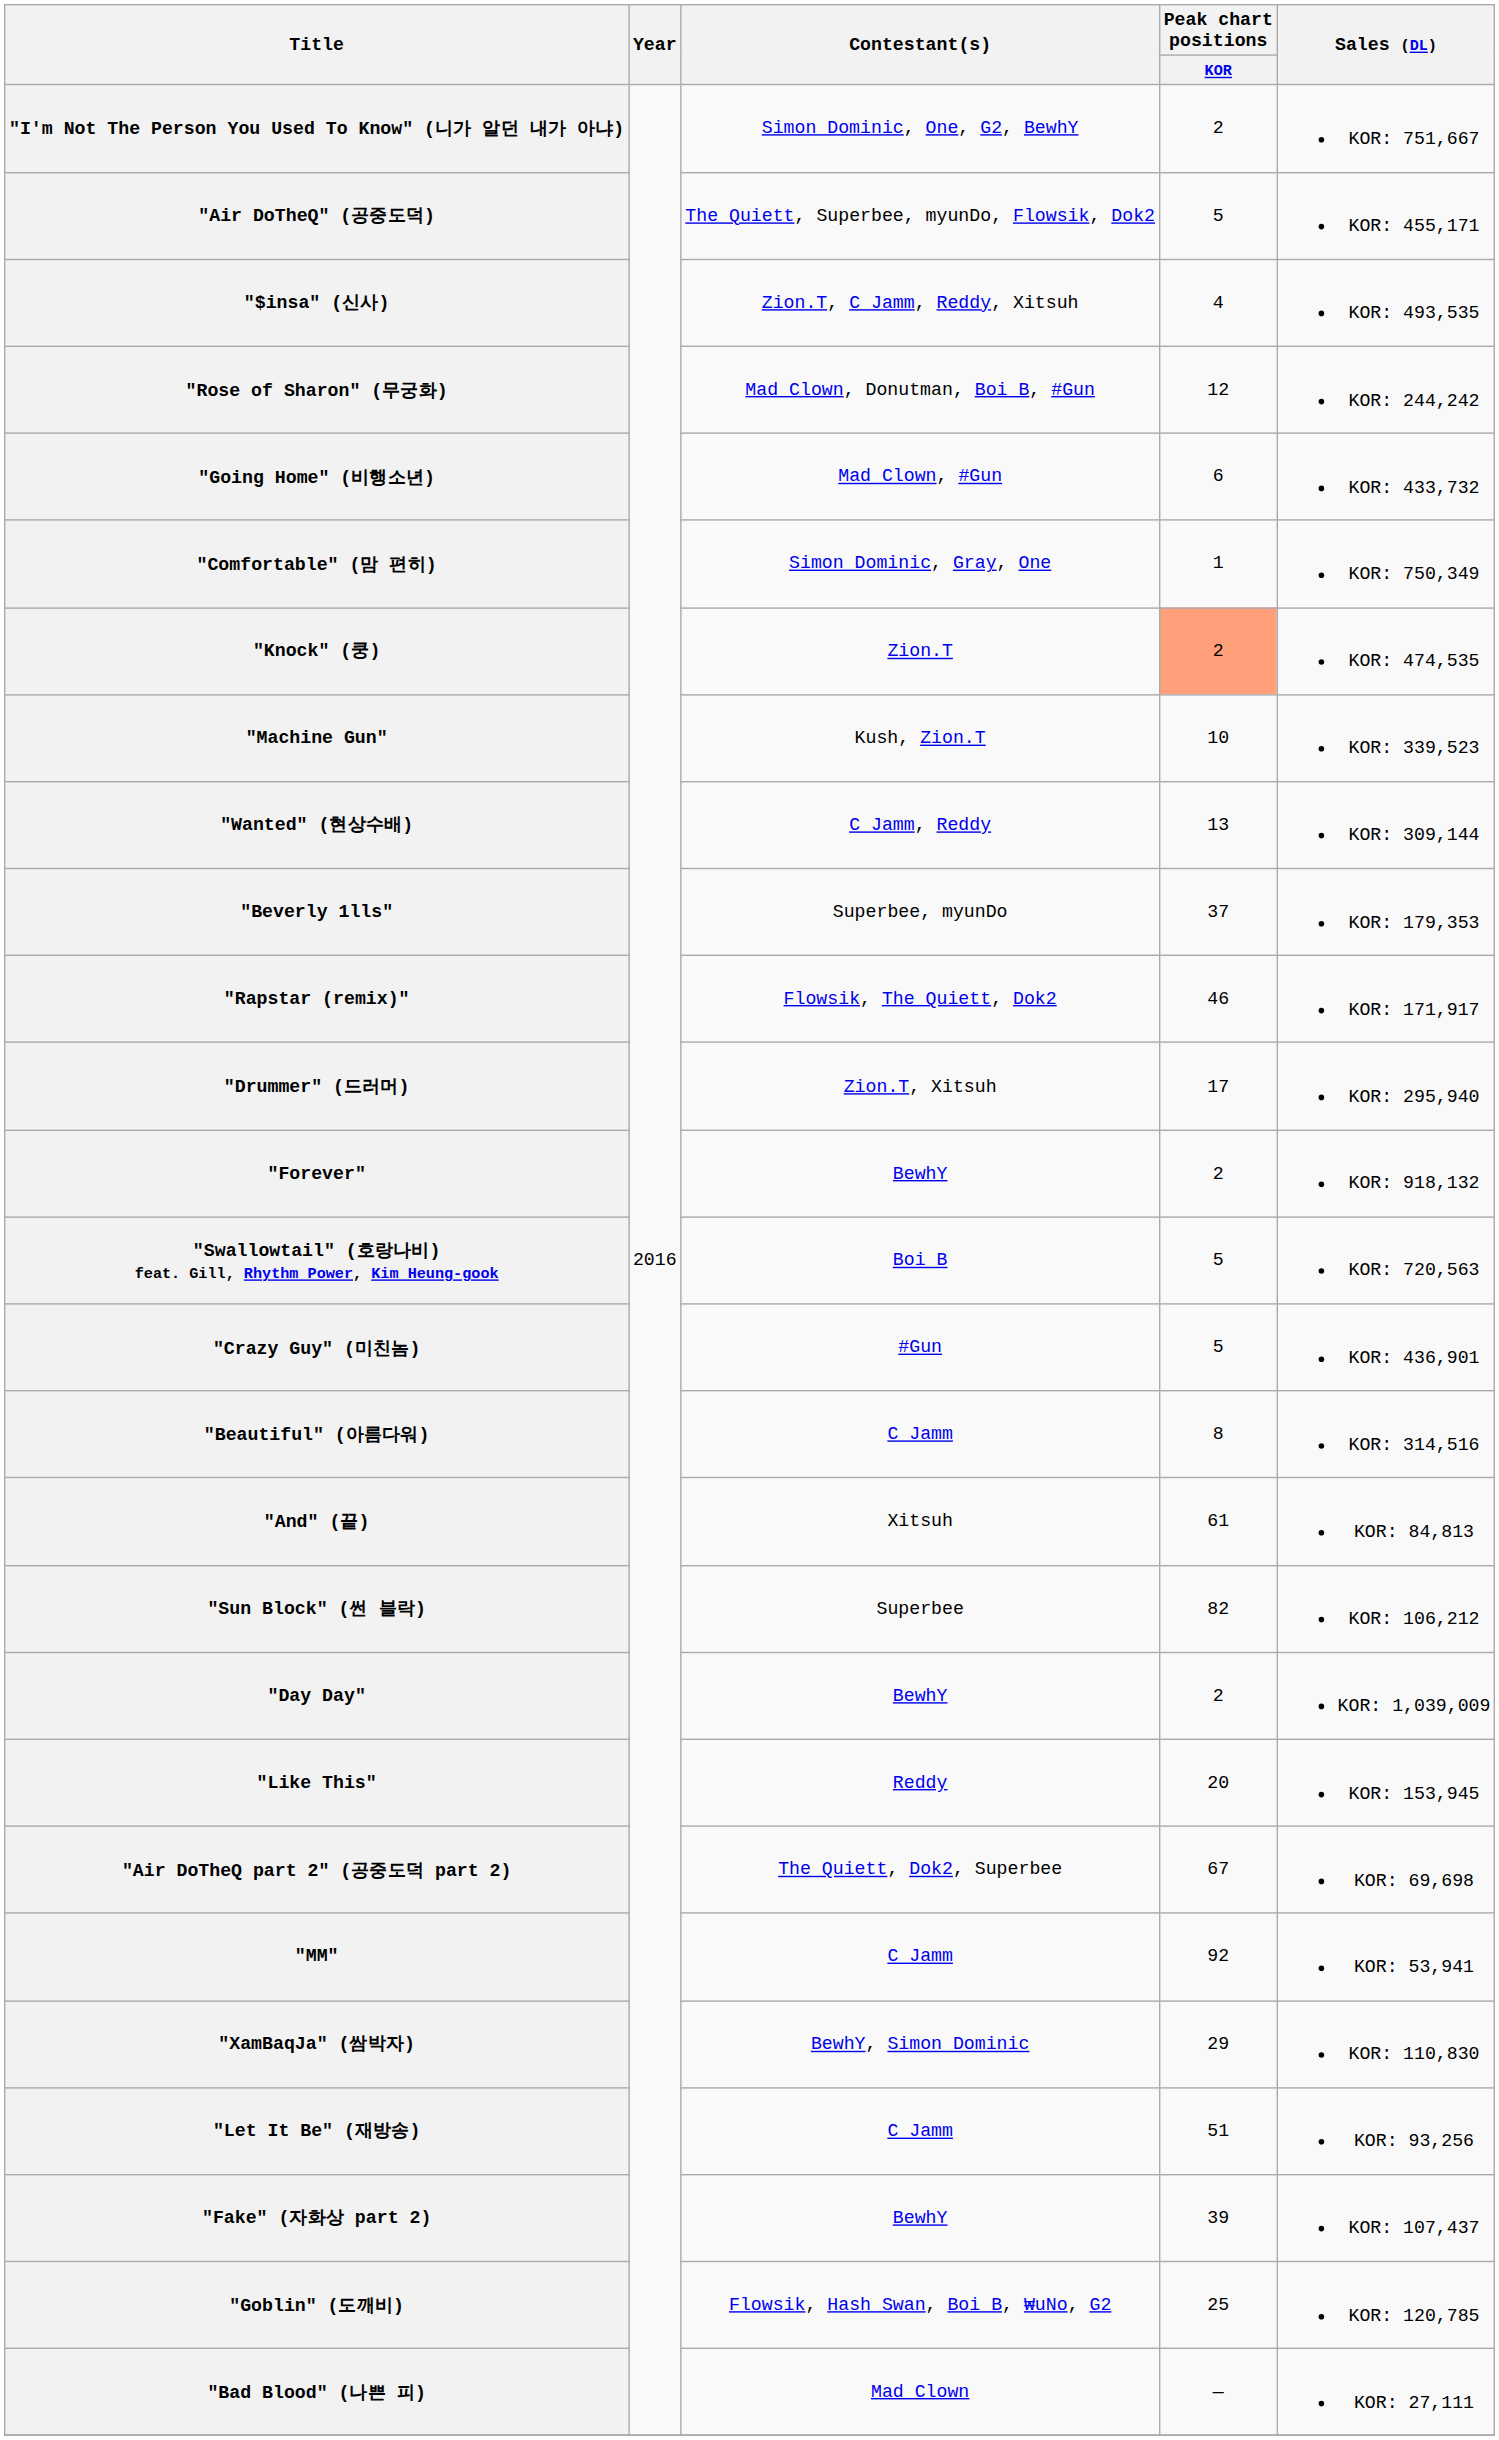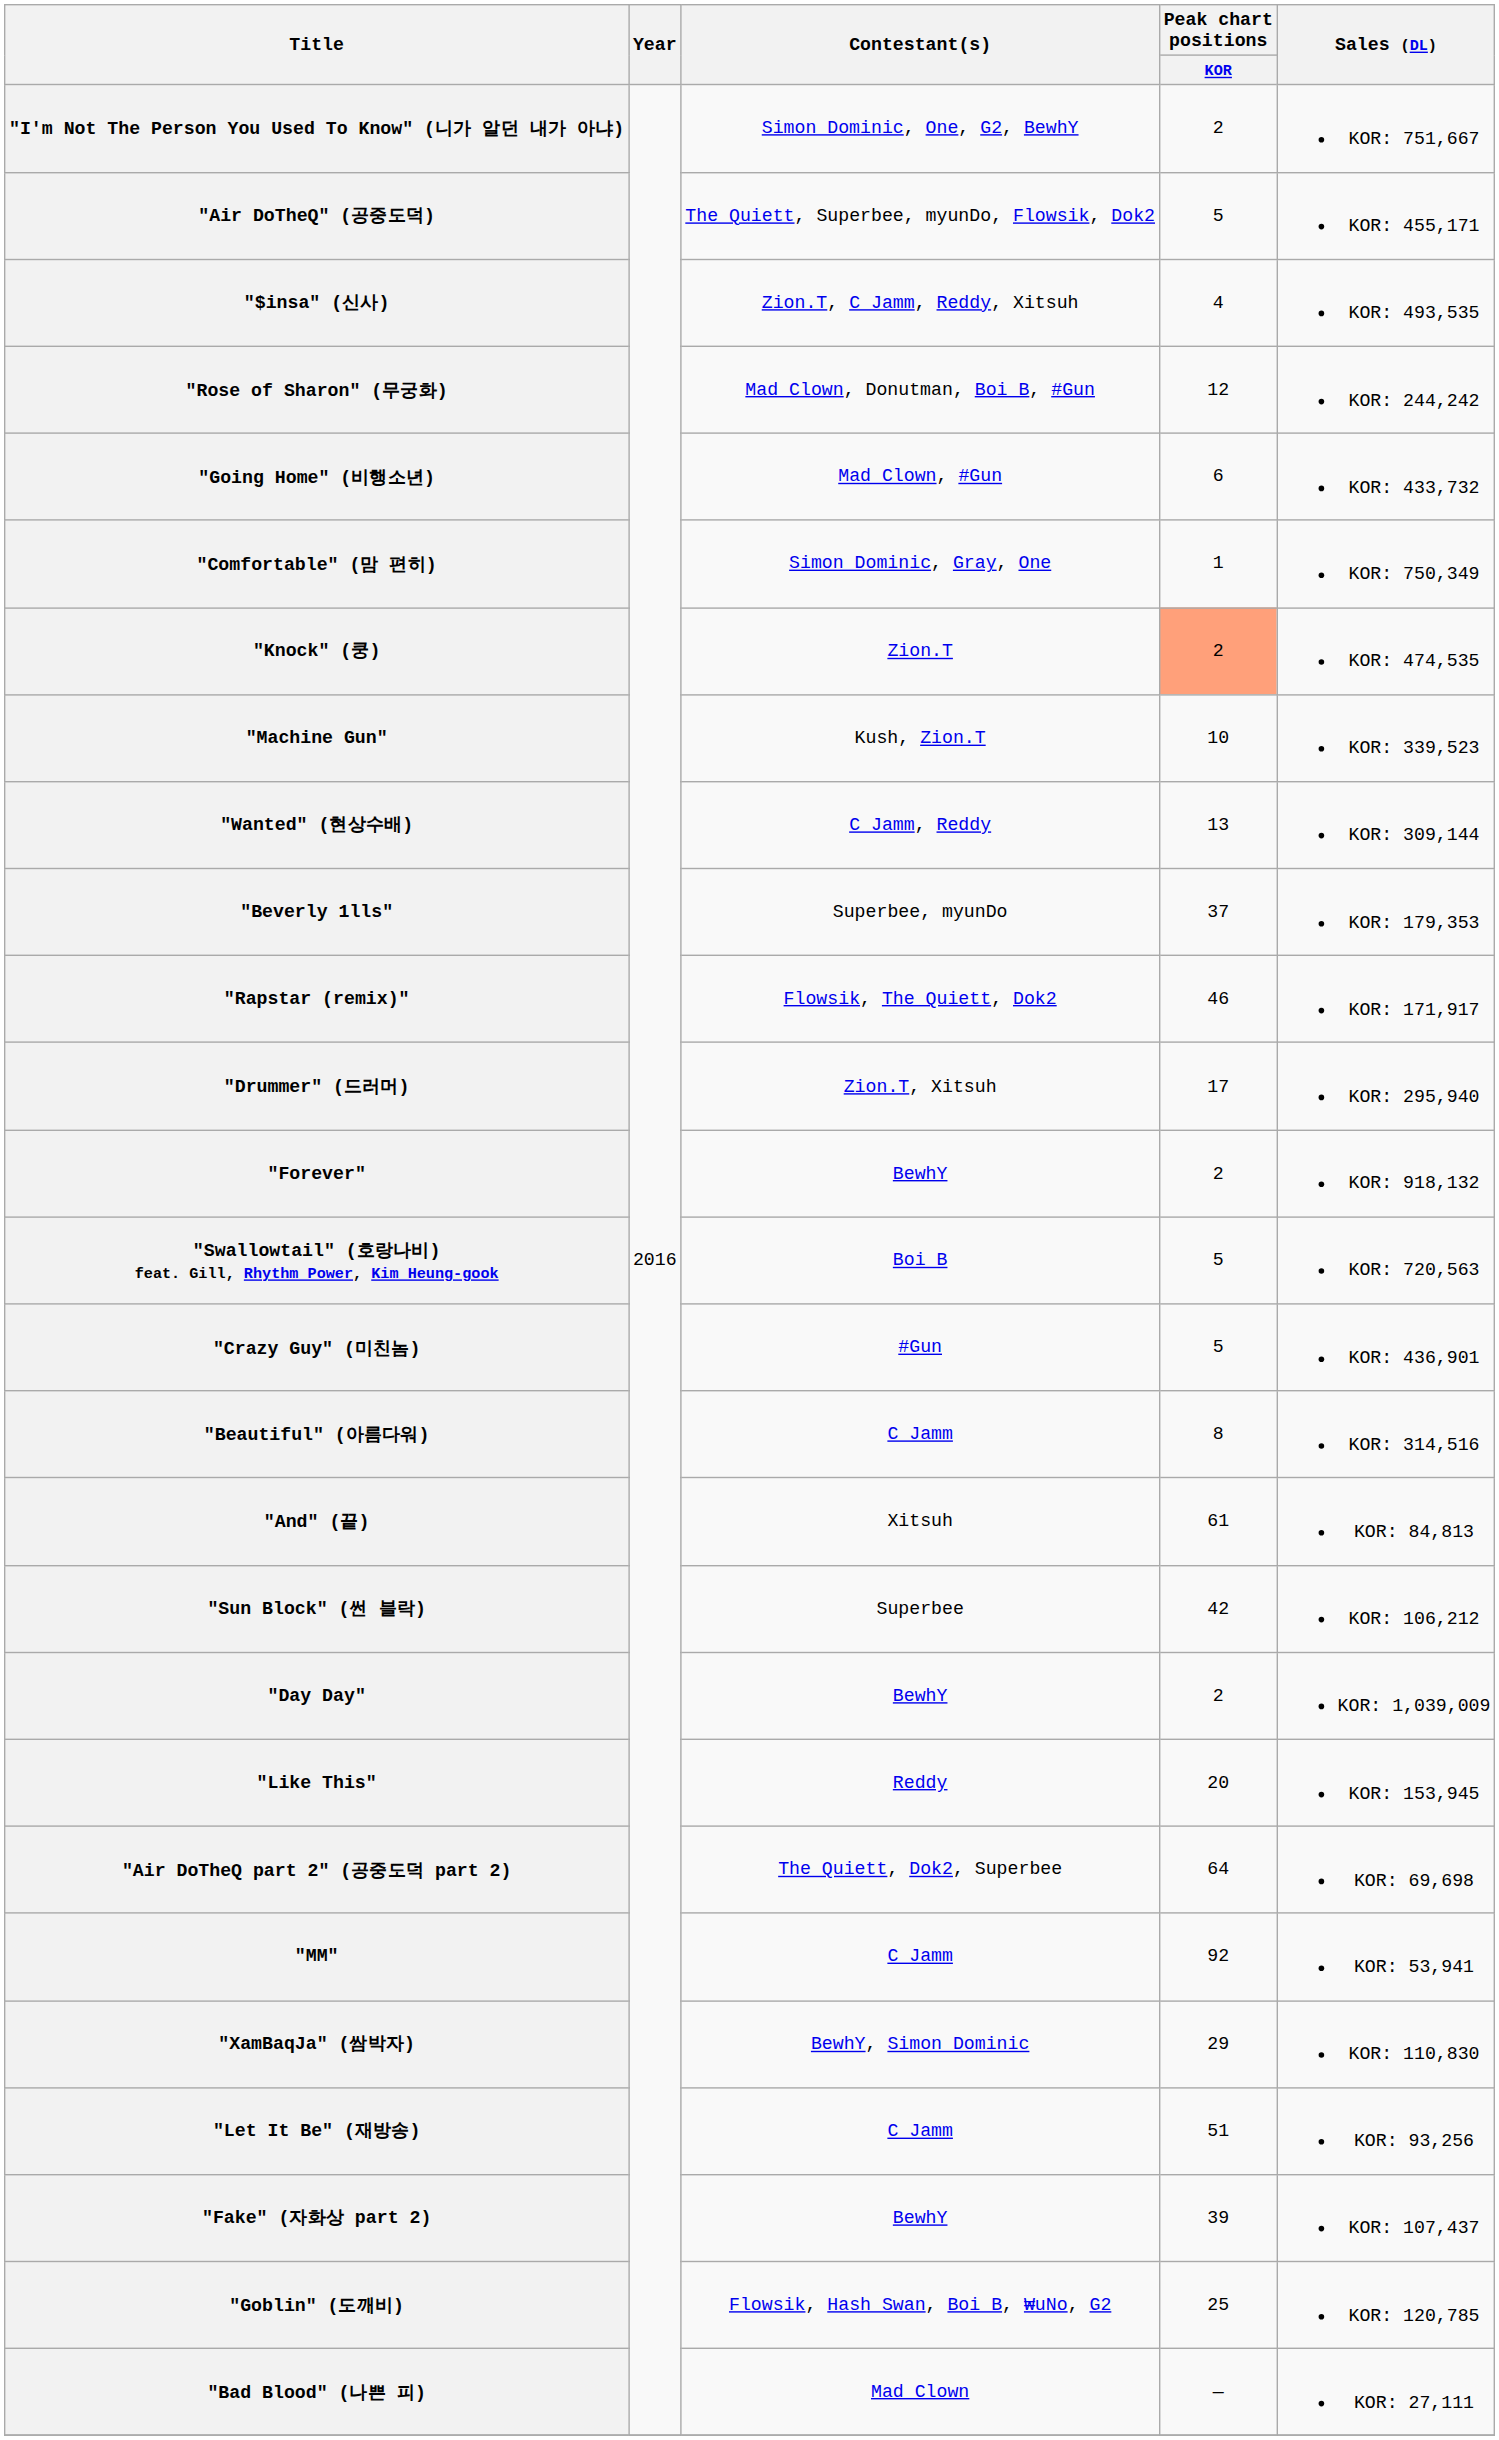 <table class="wikitable plainrowheaders" style="text-align:center">
 <tr>
 <th scope="col" rowspan="2">Title</th>
 <th scope="col" rowspan="2">Year</th>
 <th scope="col" rowspan="2">Contestant(s)</th>
 <th scope="col" colspan="1">Peak chart <br> positions</th>
 <th scope="col" rowspan="2">Sales <small>(<a href='#'>DL</a>)</small></th>
 </tr>
 <tr>
 <th><small><a href='#'>KOR</a></small><br></th>
 </tr>
 <tr>
 <th scope="row">"I'm Not The Person You Used To Know" (니가 알던 내가 아냐)</th>
 <td rowspan="27">2016</td>
 <td><a href='#'>Simon Dominic</a>, <a href='#'>One</a>, <a href='#'>G2</a>, <a href='#'>BewhY</a></td>
 <td>2</td>
 <td><br><ul><li>KOR: 751,667</li></ul></td>
 </tr>
 <tr>
 <th scope="row">"Air DoTheQ" (공중도덕)</th>
 <td><a href='#'>The Quiett</a>, Superbee, myunDo, <a href='#'>Flowsik</a>, <a href='#'>Dok2</a></td>
 <td>5</td>
 <td><br><ul><li>KOR: 455,171</li></ul></td>
 </tr>
 <tr>
 <th scope="row">"$insa" (신사)</th>
 <td><a href='#'>Zion.T</a>, <a href='#'>C Jamm</a>, <a href='#'>Reddy</a>, Xitsuh</td>
 <td>4</td>
 <td><br><ul><li>KOR: 493,535</li></ul></td>
 </tr>
 <tr>
 <th scope="row">"Rose of Sharon" (무궁화)</th>
 <td><a href='#'>Mad Clown</a>, Donutman, <a href='#'>Boi B</a>, <a href='#'>#Gun</a></td>
 <td>12</td>
 <td><br><ul><li>KOR: 244,242</li></ul></td>
 </tr>
 <tr>
 <th scope="row">"Going Home" (비행소년)<br></th>
 <td><a href='#'>Mad Clown</a>, <a href='#'>#Gun</a></td>
 <td>6</td>
 <td><br><ul><li>KOR: 433,732</li></ul></td>
 </tr>
 <tr>
 <th scope="row">"Comfortable" (맘 편히)</th>
 <td><a href='#'>Simon Dominic</a>, <a href='#'>Gray</a>, <a href='#'>One</a></td>
 <td>1</td>
 <td><br><ul><li>KOR: 750,349</li></ul></td>
 </tr>
 <tr>
 <th scope="row">"Knock" (쿵)</th>
 <td><a href='#'>Zion.T</a></td>
 <td style="background: lightsalmon;">2</td>
 <td><br><ul><li>KOR: 474,535</li></ul></td>
 </tr>
 <tr>
 <th scope="row">"Machine Gun"<br></th>
 <td>Kush, <a href='#'>Zion.T</a></td>
 <td>10</td>
 <td><br><ul><li>KOR: 339,523</li></ul></td>
 </tr>
 <tr>
 <th scope="row">"Wanted" (현상수배)</th>
 <td><a href='#'>C Jamm</a>, <a href='#'>Reddy</a></td>
 <td>13</td>
 <td><br><ul><li>KOR: 309,144</li></ul></td>
 </tr>
 <tr>
 <th scope="row">"Beverly 1lls"</th>
 <td>Superbee, myunDo</td>
 <td>37</td>
 <td><br><ul><li>KOR: 179,353</li></ul></td>
 </tr>
 <tr>
 <th scope="row">"Rapstar (remix)"</th>
 <td><a href='#'>Flowsik</a>, <a href='#'>The Quiett</a>, <a href='#'>Dok2</a></td>
 <td>46</td>
 <td><br><ul><li>KOR: 171,917</li></ul></td>
 </tr>
 <tr>
 <th scope="row">"Drummer" (드러머)<br></th>
 <td><a href='#'>Zion.T</a>, Xitsuh</td>
 <td>17</td>
 <td><br><ul><li>KOR: 295,940</li></ul></td>
 </tr>
 <tr>
 <th scope="row">"Forever"</th>
 <td><a href='#'>BewhY</a></td>
 <td>2</td>
 <td><br><ul><li>KOR: 918,132</li></ul></td>
 </tr>
 <tr>
 <th scope="row">"Swallowtail" (호랑나비) <br><small>feat. Gill, <a href='#'>Rhythm Power</a>, <a href='#'>Kim Heung-gook</a></small></th>
 <td><a href='#'>Boi B</a></td>
 <td>5</td>
 <td><br><ul><li>KOR: 720,563</li></ul></td>
 </tr>
 <tr>
 <th scope="row">"Crazy Guy" (미친놈)<br></th>
 <td><a href='#'>#Gun</a></td>
 <td>5</td>
 <td><br><ul><li>KOR: 436,901</li></ul></td>
 </tr>
 <tr>
 <th scope="row">"Beautiful" (아름다워)<br></th>
 <td><a href='#'>C Jamm</a></td>
 <td>8</td>
 <td><br><ul><li>KOR: 314,516</li></ul></td>
 </tr>
 <tr>
 <th scope="row">"And" (끝)<br></th>
 <td>Xitsuh</td>
 <td>61</td>
 <td><br><ul><li>KOR: 84,813</li></ul></td>
 </tr>
 <tr>
 <th scope="row">"Sun Block" (썬 블락)<br></th>
 <td>Superbee</td>
-<td>82</td>
+<td>42</td>
 <td><br><ul><li>KOR: 106,212</li></ul></td>
 </tr>
 <tr>
 <th scope="row">"Day Day"<br></th>
 <td><a href='#'>BewhY</a></td>
 <td>2</td>
 <td><br><ul><li>KOR: 1,039,009</li></ul></td>
 </tr>
 <tr>
 <th scope="row">"Like This"<br></th>
 <td><a href='#'>Reddy</a></td>
 <td>20</td>
 <td><br><ul><li>KOR: 153,945</li></ul></td>
 </tr>
 <tr>
 <th scope="row">"Air DoTheQ part 2" (공중도덕 part 2)</th>
 <td><a href='#'>The Quiett</a>, <a href='#'>Dok2</a>, Superbee</td>
-<td>67</td>
+<td>64</td>
 <td><br><ul><li>KOR: 69,698</li></ul></td>
 </tr>
 <tr>
 <th scope="row">"MM"</th>
 <td><a href='#'>C Jamm</a></td>
 <td>92</td>
 <td><br><ul><li>KOR: 53,941</li></ul></td>
 </tr>
 <tr>
 <th scope="row">"XamBaqJa" (쌈박자)</th>
 <td><a href='#'>BewhY</a>, <a href='#'>Simon Dominic</a></td>
 <td>29</td>
 <td><br><ul><li>KOR: 110,830</li></ul></td>
 </tr>
 <tr>
 <th scope="row">"Let It Be" (재방송)<br></th>
 <td><a href='#'>C Jamm</a></td>
 <td>51</td>
 <td><br><ul><li>KOR: 93,256</li></ul></td>
 </tr>
 <tr>
 <th scope="row">"Fake" (자화상 part 2)</th>
 <td><a href='#'>BewhY</a></td>
 <td>39</td>
 <td><br><ul><li>KOR: 107,437</li></ul></td>
 </tr>
 <tr>
 <th scope="row">"Goblin" (도깨비)</th>
 <td><a href='#'>Flowsik</a>, <a href='#'>Hash Swan</a>, <a href='#'>Boi B</a>, <a href='#'>₩uNo</a>, <a href='#'>G2</a></td>
 <td>25</td>
 <td><br><ul><li>KOR: 120,785</li></ul></td>
 </tr>
 <tr>
 <th scope="row">"Bad Blood" (나쁜 피)</th>
 <td><a href='#'>Mad Clown</a></td>
 <td>—</td>
 <td><br><ul><li>KOR: 27,111</li></ul></td>
 </tr>
 <tr>
 </tr>
 </table>
